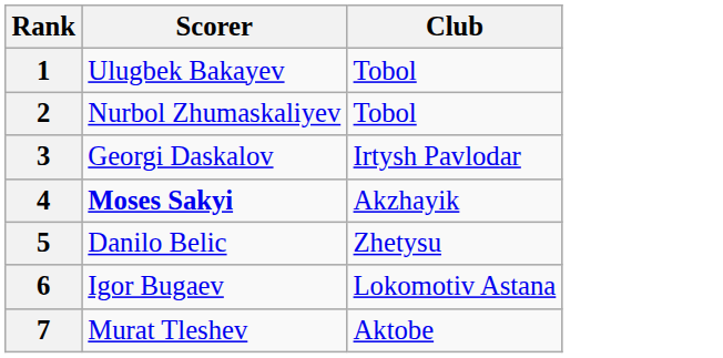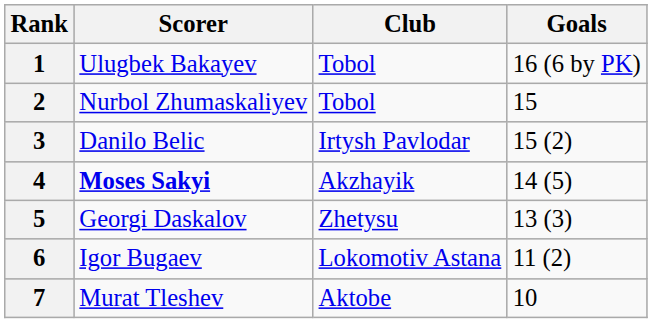 <table class="wikitable">
 <tr>
 <th>Rank</th>
 <th>Scorer</th>
 <th>Club</th>
+<th>Goals</th>
 </tr>
 <tr>
 <th>1</th>
 <td> <a href='#'>Ulugbek Bakayev</a></td>
 <td><a href='#'>Tobol</a></td>
+<td>16 (6 by <a href='#'>PK</a>)</td>
 </tr>
 <tr>
 <th>2</th>
 <td> <a href='#'>Nurbol Zhumaskaliyev</a></td>
 <td><a href='#'>Tobol</a></td>
+<td>15</td>
 </tr>
 <tr>
 <th>3</th>
-<td> <a href='#'>Georgi Daskalov</a></td>
+<td> <a href='#'>Danilo Belic</a></td>
 <td><a href='#'>Irtysh Pavlodar</a></td>
+<td>15 (2)</td>
 </tr>
 <tr>
 <th>4</th>
 <td><strong> <a href='#'>Moses Sakyi</a></strong></td>
 <td><a href='#'>Akzhayik</a></td>
+<td>14 (5)</td>
 </tr>
 <tr>
 <th>5</th>
-<td> <a href='#'>Danilo Belic</a></td>
+<td> <a href='#'>Georgi Daskalov</a></td>
 <td><a href='#'>Zhetysu</a></td>
+<td>13 (3)</td>
 </tr>
 <tr>
 <th>6</th>
 <td> <a href='#'>Igor Bugaev</a></td>
 <td><a href='#'>Lokomotiv Astana</a></td>
+<td>11 (2)</td>
 </tr>
 <tr>
 <th>7</th>
 <td> <a href='#'>Murat Tleshev</a></td>
 <td><a href='#'>Aktobe</a></td>
+<td>10</td>
 </tr>
 </table>
